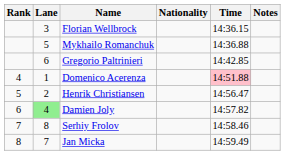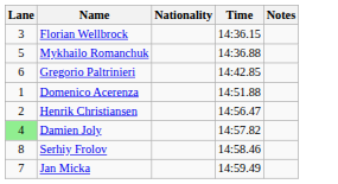 <table class="wikitable sortable" style="text-align:center">
 <tr>
-<th>Rank</th>
 <th>Lane</th>
 <th>Name</th>
 <th>Nationality</th>
 <th>Time</th>
 <th>Notes</th>
 </tr>
 <tr>
-<td></td>
 <td>3</td>
 <td align=left><a href='#'>Florian Wellbrock</a></td>
 <td align=left></td>
 <td>14:36.15</td>
 <td></td>
 </tr>
 <tr>
-<td></td>
 <td>5</td>
 <td align=left><a href='#'>Mykhailo Romanchuk</a></td>
 <td align=left></td>
 <td>14:36.88</td>
 <td></td>
 </tr>
 <tr>
-<td></td>
 <td>6</td>
 <td align=left><a href='#'>Gregorio Paltrinieri</a></td>
 <td align=left></td>
 <td>14:42.85</td>
 <td></td>
 </tr>
 <tr>
-<td>4</td>
 <td>1</td>
 <td align=left><a href='#'>Domenico Acerenza</a></td>
 <td align=left></td>
-<td style="background: pink;">14:51.88</td>
+<td>14:51.88</td>
 <td></td>
 </tr>
 <tr>
-<td>5</td>
 <td>2</td>
 <td align=left><a href='#'>Henrik Christiansen</a></td>
 <td align=left></td>
 <td>14:56.47</td>
 <td></td>
 </tr>
 <tr>
-<td>6</td>
 <td style="background: lightgreen;">4</td>
 <td align=left><a href='#'>Damien Joly</a></td>
 <td align=left></td>
 <td>14:57.82</td>
 <td></td>
 </tr>
 <tr>
-<td>7</td>
 <td>8</td>
 <td align=left><a href='#'>Serhiy Frolov</a></td>
 <td align=left></td>
 <td>14:58.46</td>
 <td></td>
 </tr>
 <tr>
-<td>8</td>
 <td>7</td>
 <td align=left><a href='#'>Jan Micka</a></td>
 <td align=left></td>
 <td>14:59.49</td>
 <td></td>
 </tr>
 </table>
